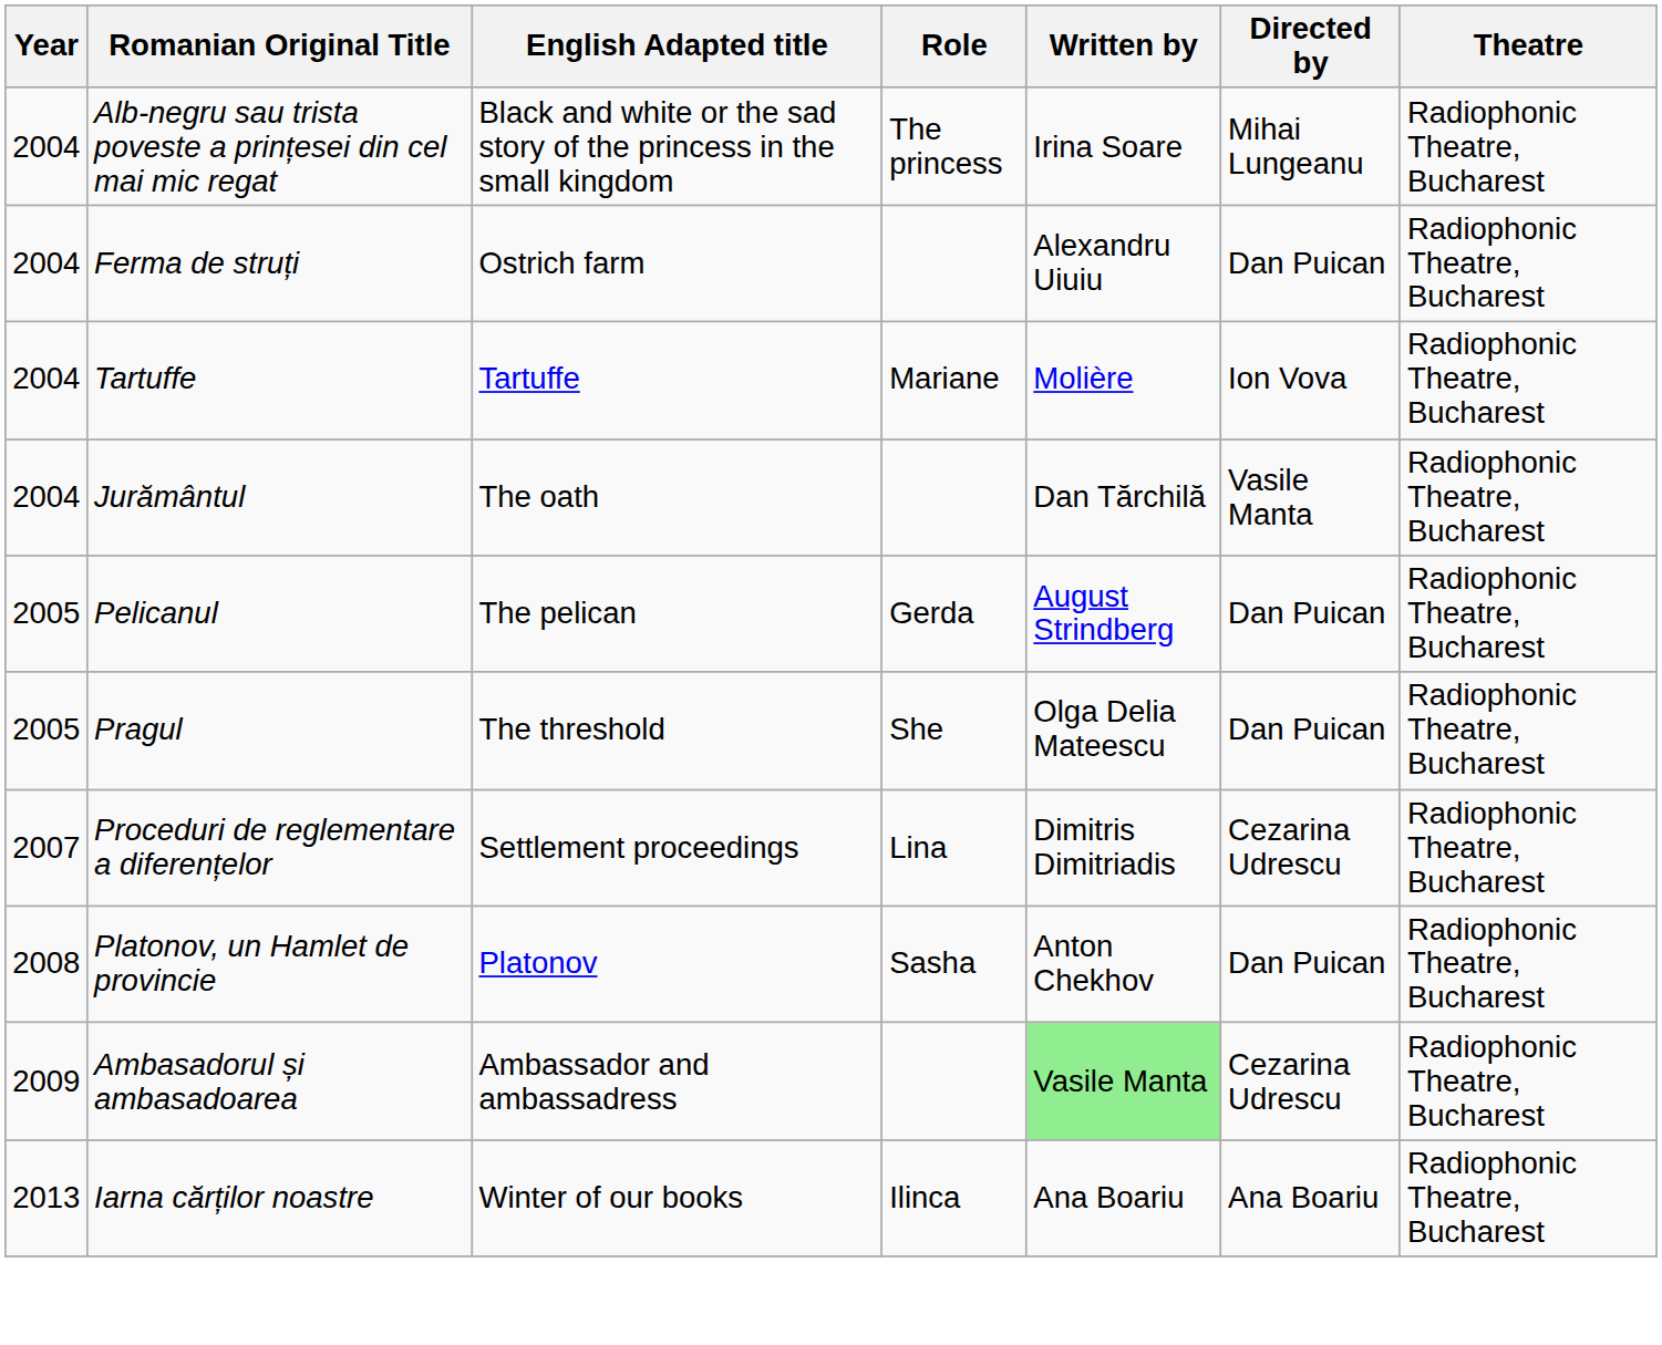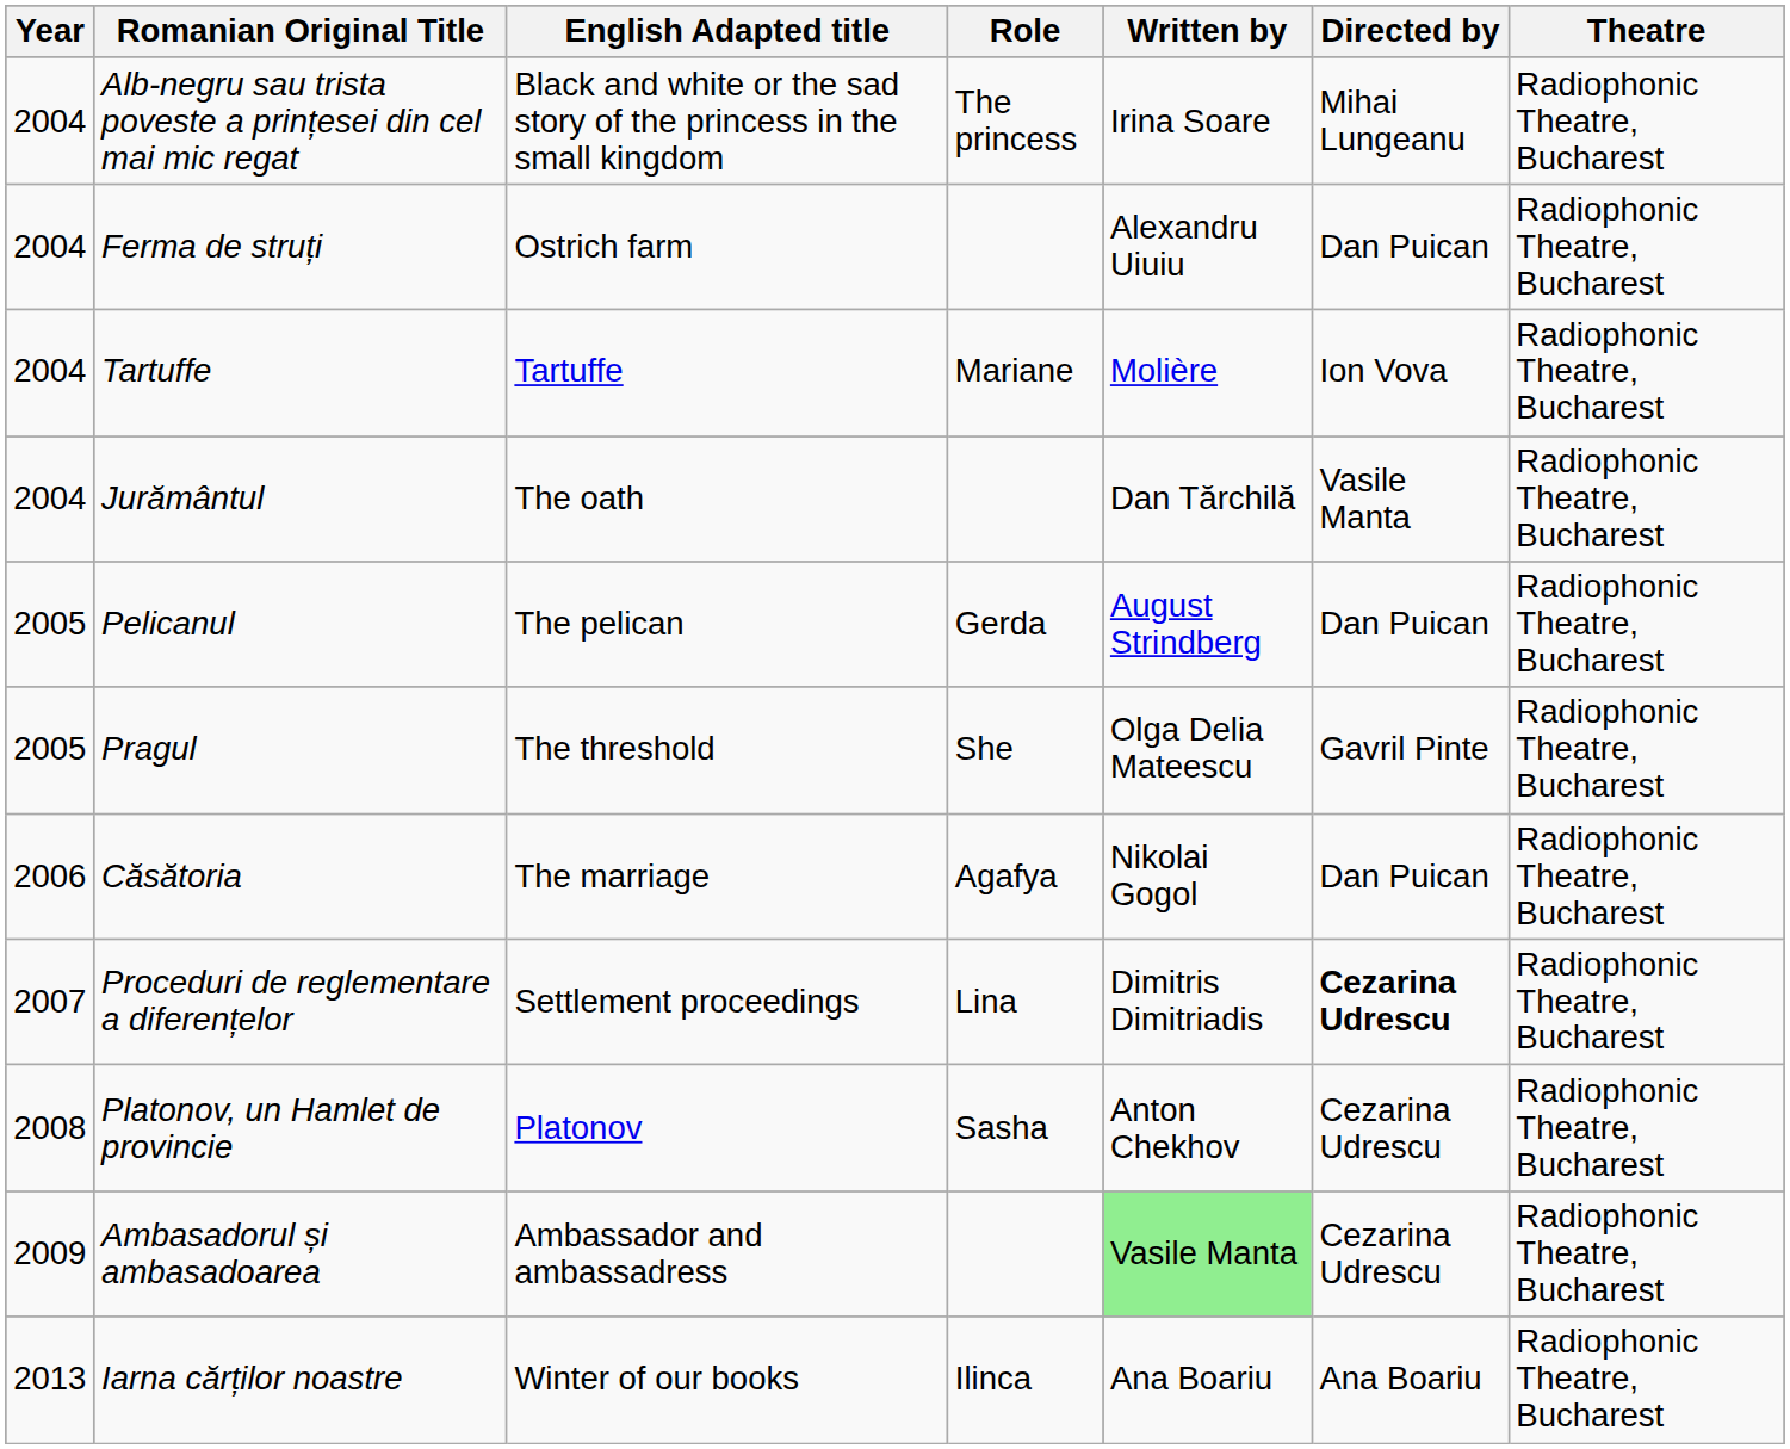 <table class="wikitable sortable">
 <tr>
 <th>Year</th>
 <th>Romanian Original Title</th>
 <th>English Adapted title</th>
 <th>Role</th>
 <th>Written by</th>
 <th>Directed by</th>
 <th>Theatre</th>
 </tr>
 <tr>
 <td>2004</td>
 <td><em>Alb-negru sau trista poveste a prințesei din cel mai mic regat</em></td>
 <td>Black and white or the sad story of the princess in the small kingdom</td>
 <td>The princess</td>
 <td>Irina Soare</td>
 <td>Mihai Lungeanu</td>
 <td>Radiophonic Theatre, Bucharest</td>
 </tr>
 <tr>
 <td>2004</td>
 <td><em>Ferma de struți</em></td>
 <td>Ostrich farm</td>
 <td></td>
 <td>Alexandru Uiuiu</td>
 <td>Dan Puican</td>
 <td>Radiophonic Theatre, Bucharest</td>
 </tr>
 <tr>
 <td>2004</td>
 <td><em>Tartuffe</em></td>
 <td><a href='#'>Tartuffe</a></td>
 <td>Mariane</td>
 <td><a href='#'>Molière</a></td>
 <td>Ion Vova</td>
 <td>Radiophonic Theatre, Bucharest</td>
 </tr>
 <tr>
 <td>2004</td>
 <td><em>Jurământul</em></td>
 <td>The oath</td>
 <td></td>
 <td>Dan Tărchilă</td>
 <td>Vasile Manta</td>
 <td>Radiophonic Theatre, Bucharest</td>
 </tr>
 <tr>
 <td>2005</td>
 <td><em>Pelicanul</em></td>
 <td>The pelican</td>
 <td>Gerda</td>
 <td><a href='#'>August Strindberg</a></td>
 <td>Dan Puican</td>
 <td>Radiophonic Theatre, Bucharest</td>
 </tr>
 <tr>
 <td>2005</td>
 <td><em>Pragul</em></td>
 <td>The threshold</td>
 <td>She</td>
 <td>Olga Delia Mateescu</td>
+<td>Gavril Pinte</td>
+<td>Radiophonic Theatre, Bucharest</td>
+</tr>
+<tr>
+<td>2006</td>
+<td><em>Căsătoria</em></td>
+<td>The marriage</td>
+<td>Agafya</td>
+<td>Nikolai Gogol</td>
 <td>Dan Puican</td>
 <td>Radiophonic Theatre, Bucharest</td>
 </tr>
 <tr>
 <td>2007</td>
 <td><em>Proceduri de reglementare a diferențelor</em></td>
 <td>Settlement proceedings</td>
 <td>Lina</td>
 <td>Dimitris Dimitriadis</td>
-<td>Cezarina Udrescu</td>
+<td><strong>Cezarina Udrescu</strong></td>
 <td>Radiophonic Theatre, Bucharest</td>
 </tr>
 <tr>
 <td>2008</td>
 <td><em>Platonov, un Hamlet de provincie</em></td>
 <td><a href='#'>Platonov</a></td>
 <td>Sasha</td>
 <td>Anton Chekhov</td>
-<td>Dan Puican</td>
+<td>Cezarina Udrescu</td>
 <td>Radiophonic Theatre, Bucharest</td>
 </tr>
 <tr>
 <td>2009</td>
 <td><em>Ambasadorul și ambasadoarea</em></td>
 <td>Ambassador and ambassadress</td>
 <td></td>
 <td style="background: lightgreen;">Vasile Manta</td>
 <td>Cezarina Udrescu</td>
 <td>Radiophonic Theatre, Bucharest</td>
 </tr>
 <tr>
 <td>2013</td>
 <td><em>Iarna cărților noastre</em></td>
 <td>Winter of our books</td>
 <td>Ilinca</td>
 <td>Ana Boariu</td>
 <td>Ana Boariu</td>
 <td>Radiophonic Theatre, Bucharest</td>
 </tr>
 </table>
